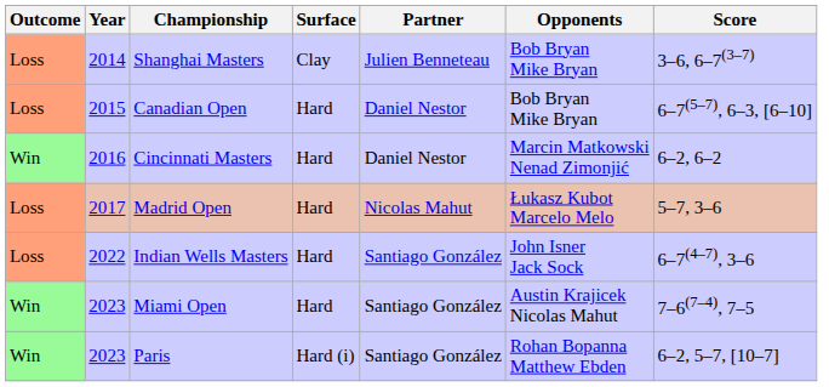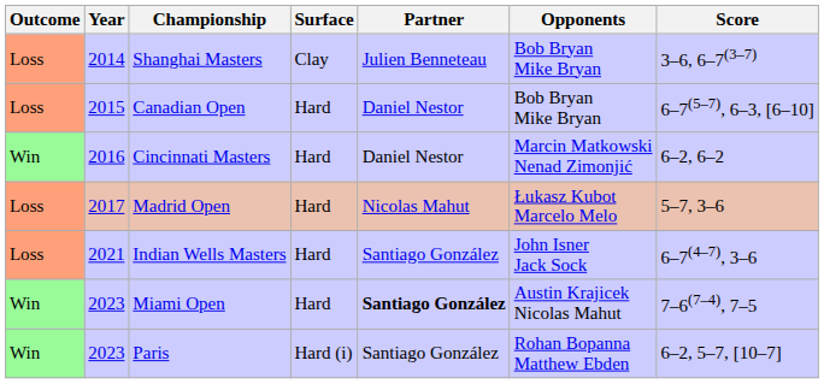 <table class="sortable wikitable">
 <tr>
 <th>Outcome</th>
 <th>Year</th>
 <th>Championship</th>
 <th>Surface</th>
 <th>Partner</th>
 <th>Opponents</th>
 <th class="unsortable">Score</th>
 </tr>
 <tr style="background:#ccf;">
 <td bgcolor=FFA07A>Loss</td>
 <td><a href='#'>2014</a></td>
 <td><a href='#'>Shanghai Masters</a></td>
 <td>Clay</td>
 <td> <a href='#'>Julien Benneteau</a></td>
 <td> <a href='#'>Bob Bryan</a><br> <a href='#'>Mike Bryan</a></td>
 <td>3–6, 6–7<sup>(3–7)</sup></td>
 </tr>
 <tr style="background:#ccf;">
 <td bgcolor=FFA07A>Loss</td>
 <td><a href='#'>2015</a></td>
 <td><a href='#'>Canadian Open</a></td>
 <td>Hard</td>
 <td> <a href='#'>Daniel Nestor</a></td>
 <td> Bob Bryan<br> Mike Bryan</td>
 <td>6–7<sup>(5–7)</sup>, 6–3, [6–10]</td>
 </tr>
 <tr style="background:#ccf;">
 <td bgcolor=98FB98>Win</td>
 <td><a href='#'>2016</a></td>
 <td><a href='#'>Cincinnati Masters</a></td>
 <td>Hard</td>
 <td> Daniel Nestor</td>
 <td> <a href='#'>Marcin Matkowski</a><br> <a href='#'>Nenad Zimonjić</a></td>
 <td>6–2, 6–2</td>
 </tr>
 <tr style="background:#ebc2af;">
 <td bgcolor=FFA07A>Loss</td>
 <td><a href='#'>2017</a></td>
 <td><a href='#'>Madrid Open</a></td>
 <td>Hard</td>
 <td> <a href='#'>Nicolas Mahut</a></td>
 <td> <a href='#'>Łukasz Kubot</a><br> <a href='#'>Marcelo Melo</a></td>
 <td>5–7, 3–6</td>
 </tr>
 <tr style="background:#ccf;">
 <td bgcolor=FFA07A>Loss</td>
-<td><a href='#'>2022</a></td>
+<td><a href='#'>2021</a></td>
 <td><a href='#'>Indian Wells Masters</a></td>
 <td>Hard</td>
 <td> <a href='#'>Santiago González</a></td>
 <td> <a href='#'>John Isner</a><br> <a href='#'>Jack Sock</a></td>
 <td>6–7<sup>(4–7)</sup>, 3–6</td>
 </tr>
 <tr style="background:#ccf;">
 <td bgcolor=98FB98>Win</td>
 <td><a href='#'>2023</a></td>
 <td><a href='#'>Miami Open</a></td>
 <td>Hard</td>
-<td> Santiago González</td>
+<td><strong> Santiago González</strong></td>
 <td> <a href='#'>Austin Krajicek</a> <br>  Nicolas Mahut</td>
 <td>7–6<sup>(7–4)</sup>, 7–5</td>
 </tr>
 <tr style="background:#CCCCFF">
 <td bgcolor=98FB98>Win</td>
 <td><a href='#'>2023</a></td>
 <td><a href='#'>Paris</a></td>
 <td>Hard (i)</td>
 <td> Santiago González</td>
 <td> <a href='#'>Rohan Bopanna</a> <br> <a href='#'>Matthew Ebden</a></td>
 <td>6–2, 5–7, [10–7]</td>
 </tr>
 </table>
